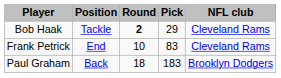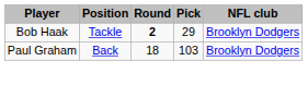 <table class="wikitable" style="text-align:center;">
 <tr style="background:#C0C0C0;">
 <td><strong>Player</strong></td>
 <td><strong>Position</strong></td>
 <td><strong>Round</strong></td>
 <td><strong>Pick</strong></td>
 <td><strong>NFL club</strong></td>
 </tr>
 <tr align="center" bgcolor="">
 <td>Bob Haak</td>
 <td><a href='#'>Tackle</a></td>
 <td><strong>2</strong></td>
 <td>29</td>
-<td><a href='#'>Cleveland Rams</a></td>
-</tr>
-<tr align="center" bgcolor="">
-<td>Frank Petrick</td>
-<td><a href='#'>End</a></td>
-<td>10</td>
-<td>83</td>
-<td><a href='#'>Cleveland Rams</a></td>
+<td><a href='#'>Brooklyn Dodgers</a></td>
 </tr>
 <tr align="center" bgcolor="">
 <td>Paul Graham</td>
 <td><a href='#'>Back</a></td>
 <td>18</td>
-<td>183</td>
+<td>103</td>
 <td><a href='#'>Brooklyn Dodgers</a></td>
 </tr>
 </table>
